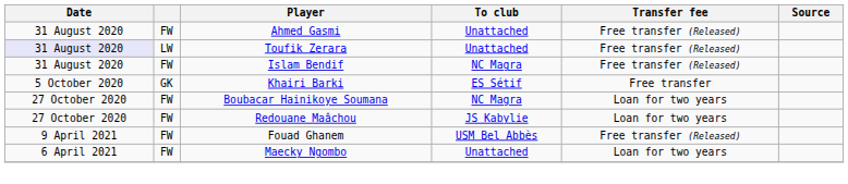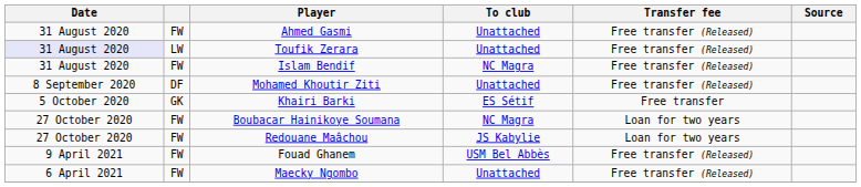 <table class="wikitable sortable" style="width:70%; text-align:center; font-size:85%; text-align:centre;">
 <tr>
 <th>Date</th>
 <th></th>
 <th>Player</th>
 <th>To club</th>
 <th>Transfer fee</th>
 <th>Source</th>
 </tr>
 <tr>
 <td>31 August 2020</td>
 <td>FW</td>
 <td> <a href='#'>Ahmed Gasmi</a></td>
 <td><a href='#'>Unattached</a></td>
 <td>Free transfer <small><em>(Released)</em></small></td>
 <td></td>
 </tr>
 <tr>
 <td style="background: lavender;">31 August 2020</td>
 <td>LW</td>
 <td> <a href='#'>Toufik Zerara</a></td>
 <td><a href='#'>Unattached</a></td>
 <td>Free transfer <small><em>(Released)</em></small></td>
 <td></td>
 </tr>
 <tr>
 <td>31 August 2020</td>
 <td>FW</td>
 <td> <a href='#'>Islam Bendif</a></td>
 <td><a href='#'>NC Magra</a></td>
+<td>Free transfer <small><em>(Released)</em></small></td>
+<td></td>
+</tr>
+<tr>
+<td>8 September 2020</td>
+<td>DF</td>
+<td> <a href='#'>Mohamed Khoutir Ziti</a></td>
+<td><a href='#'>Unattached</a></td>
 <td>Free transfer <small><em>(Released)</em></small></td>
 <td></td>
 </tr>
 <tr>
 <td>5 October 2020</td>
 <td>GK</td>
 <td> <a href='#'>Khairi Barki</a></td>
 <td><a href='#'>ES Sétif</a></td>
 <td>Free transfer</td>
 <td></td>
 </tr>
 <tr>
 <td>27 October 2020</td>
 <td>FW</td>
 <td> <a href='#'>Boubacar Hainikoye Soumana</a></td>
 <td><a href='#'>NC Magra</a></td>
 <td>Loan for two years</td>
 <td></td>
 </tr>
 <tr>
 <td>27 October 2020</td>
 <td>FW</td>
 <td> <a href='#'>Redouane Maâchou</a></td>
 <td><a href='#'>JS Kabylie</a></td>
 <td>Loan for two years</td>
 <td></td>
 </tr>
 <tr>
 <td>9 April 2021</td>
 <td>FW</td>
 <td> Fouad Ghanem</td>
 <td><a href='#'>USM Bel Abbès</a></td>
 <td>Free transfer <small><em>(Released)</em></small></td>
 <td></td>
 </tr>
 <tr>
 <td>6 April 2021</td>
 <td>FW</td>
 <td> <a href='#'>Maecky Ngombo</a></td>
 <td><a href='#'>Unattached</a></td>
-<td>Loan for two years</td>
+<td>Free transfer <small><em>(Released)</em></small></td>
 <td></td>
 </tr>
 <tr>
 </tr>
 </table>
